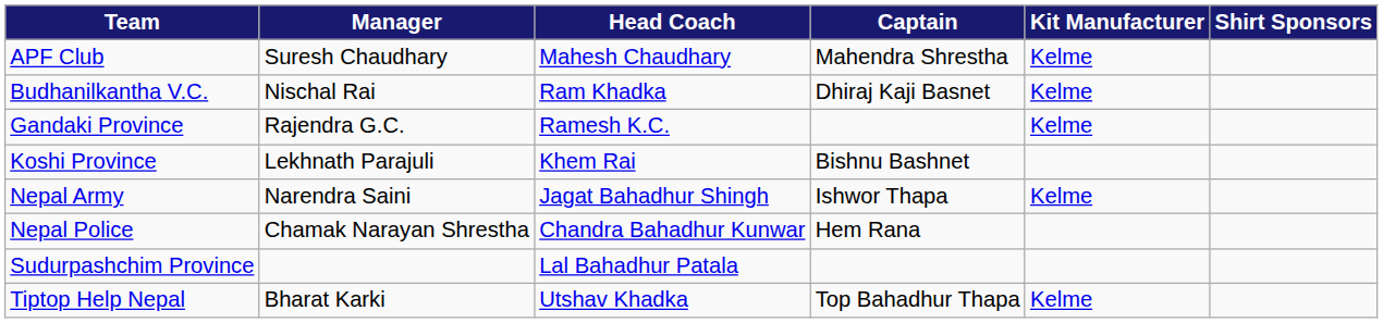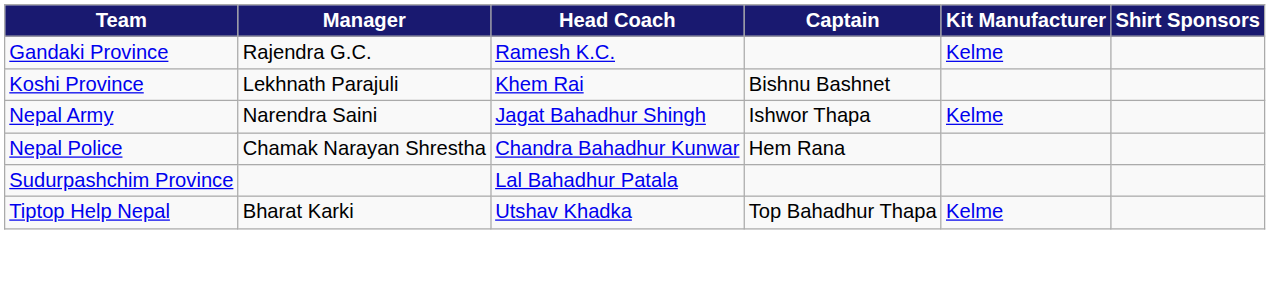 <table class="wikitable sortable">
 <tr>
 <th style="background:#191970;color:#fff">Team</th>
 <th style="background:#191970;color:#fff">Manager</th>
 <th style="background:#191970;color:#fff">Head Coach</th>
 <th style="background:#191970;color:#fff">Captain</th>
 <th style="background:#191970;color:#fff">Kit Manufacturer</th>
 <th style="background:#191970;color:#fff">Shirt Sponsors</th>
-</tr>
-<tr>
-<td><a href='#'>APF Club</a></td>
-<td>Suresh Chaudhary</td>
-<td> <a href='#'>Mahesh Chaudhary</a></td>
-<td> Mahendra Shrestha</td>
-<td><a href='#'>Kelme</a></td>
-<td></td>
-</tr>
-<tr>
-<td><a href='#'>Budhanilkantha V.C.</a></td>
-<td>Nischal Rai</td>
-<td> <a href='#'>Ram Khadka</a></td>
-<td> Dhiraj Kaji Basnet</td>
-<td><a href='#'>Kelme</a></td>
-<td></td>
 </tr>
 <tr>
 <td><a href='#'>Gandaki Province</a></td>
 <td>Rajendra G.C.</td>
 <td> <a href='#'>Ramesh K.C.</a></td>
 <td></td>
 <td><a href='#'>Kelme</a></td>
 <td></td>
 </tr>
 <tr>
 <td><a href='#'>Koshi Province</a></td>
 <td>Lekhnath Parajuli</td>
 <td> <a href='#'>Khem Rai</a></td>
 <td>  Bishnu Bashnet</td>
 <td></td>
 <td></td>
 </tr>
 <tr>
 <td><a href='#'>Nepal Army</a></td>
 <td>Narendra Saini</td>
 <td> <a href='#'>Jagat Bahadhur Shingh</a></td>
 <td>  Ishwor Thapa</td>
 <td><a href='#'>Kelme</a></td>
 <td></td>
 </tr>
 <tr>
 <td><a href='#'>Nepal Police</a></td>
 <td>Chamak Narayan Shrestha</td>
 <td> <a href='#'>Chandra Bahadhur Kunwar</a></td>
 <td> Hem Rana</td>
 <td></td>
 <td></td>
 </tr>
 <tr>
 <td><a href='#'>Sudurpashchim Province</a></td>
 <td></td>
 <td> <a href='#'>Lal Bahadhur Patala</a></td>
 <td></td>
 <td></td>
 <td></td>
 </tr>
 <tr>
 <td><a href='#'>Tiptop Help Nepal</a></td>
 <td>Bharat Karki</td>
 <td> <a href='#'>Utshav Khadka</a></td>
 <td> Top Bahadhur Thapa</td>
 <td><a href='#'>Kelme</a></td>
 <td></td>
 </tr>
 </table>
